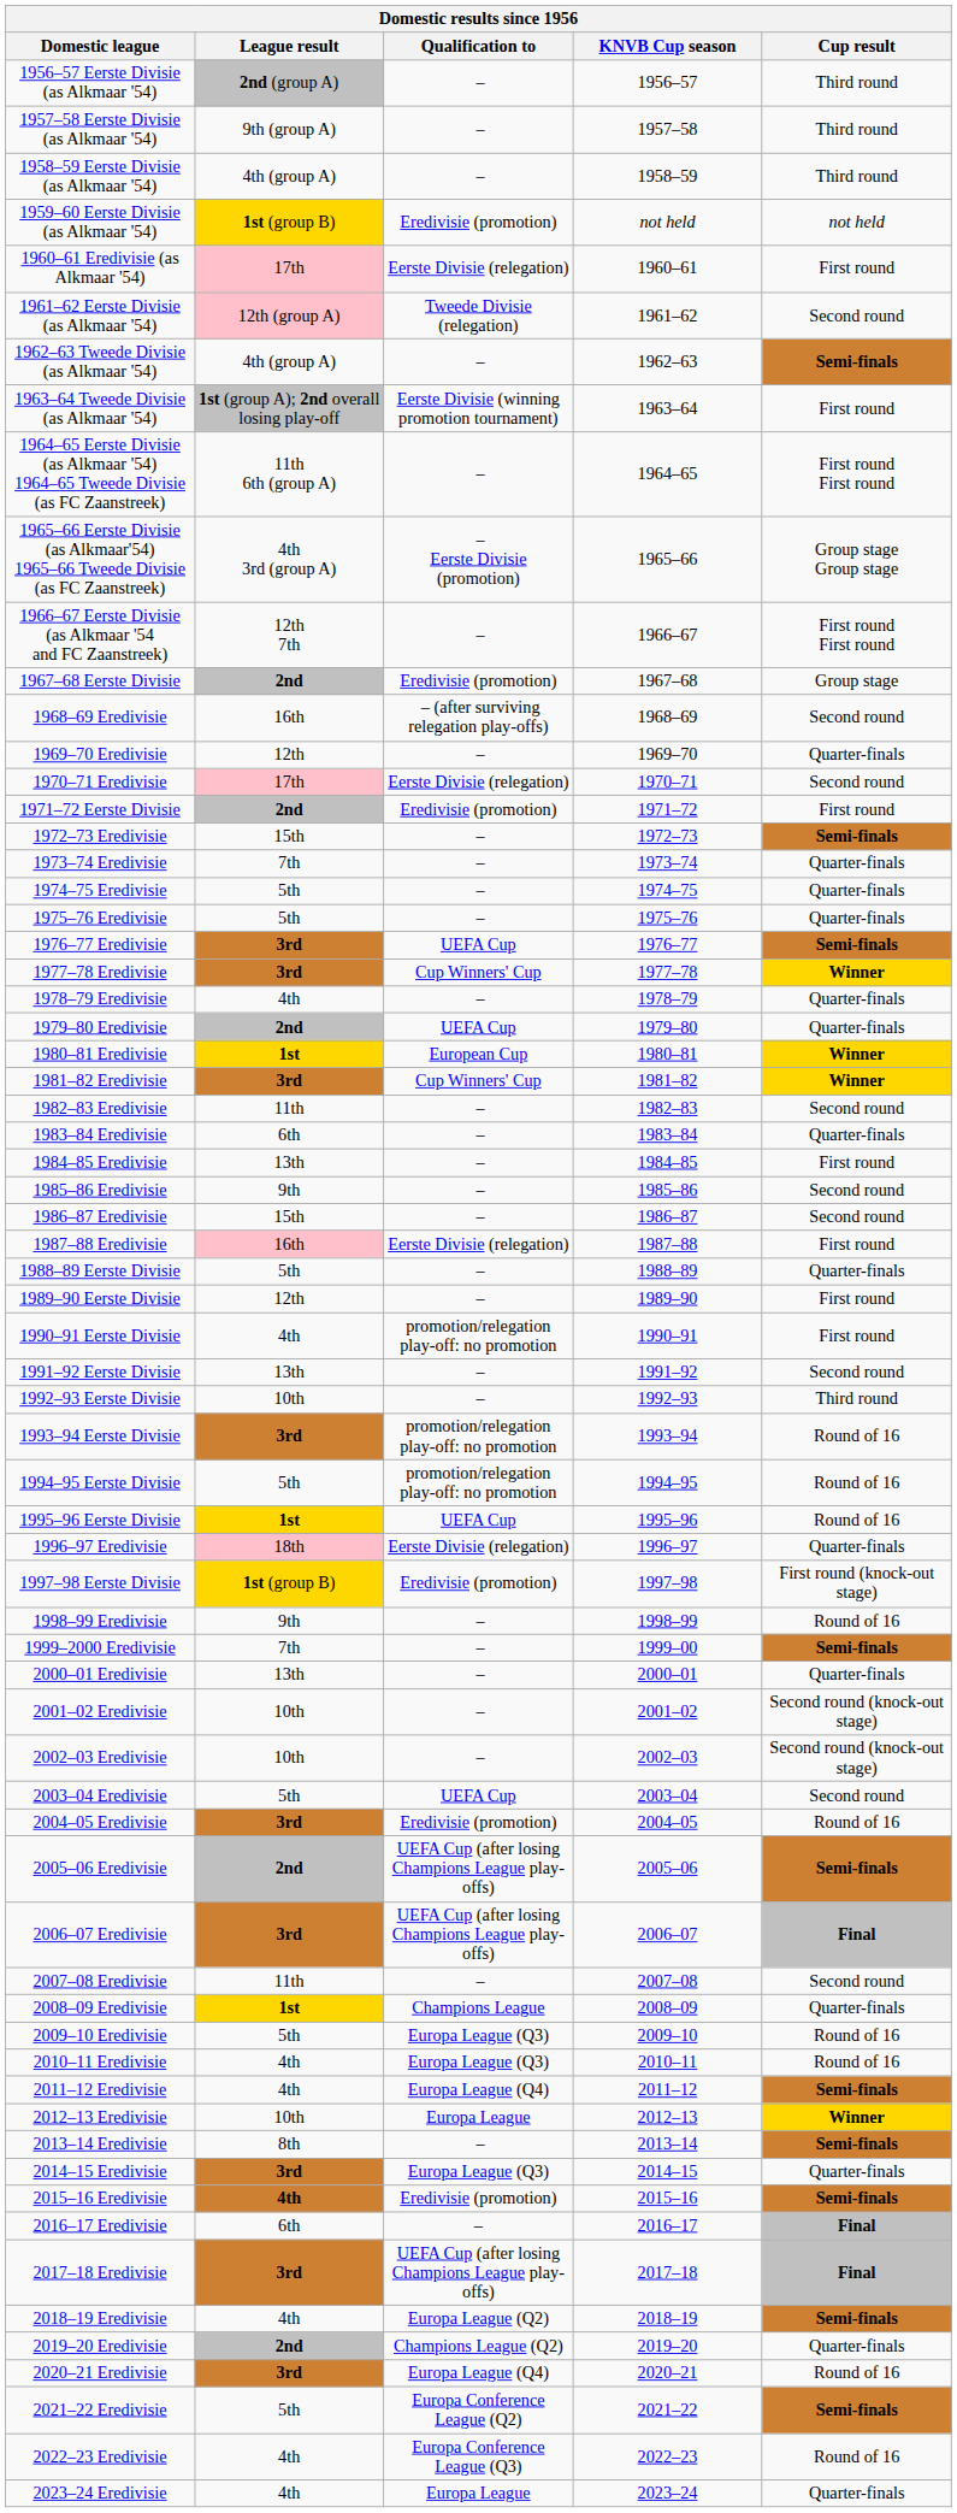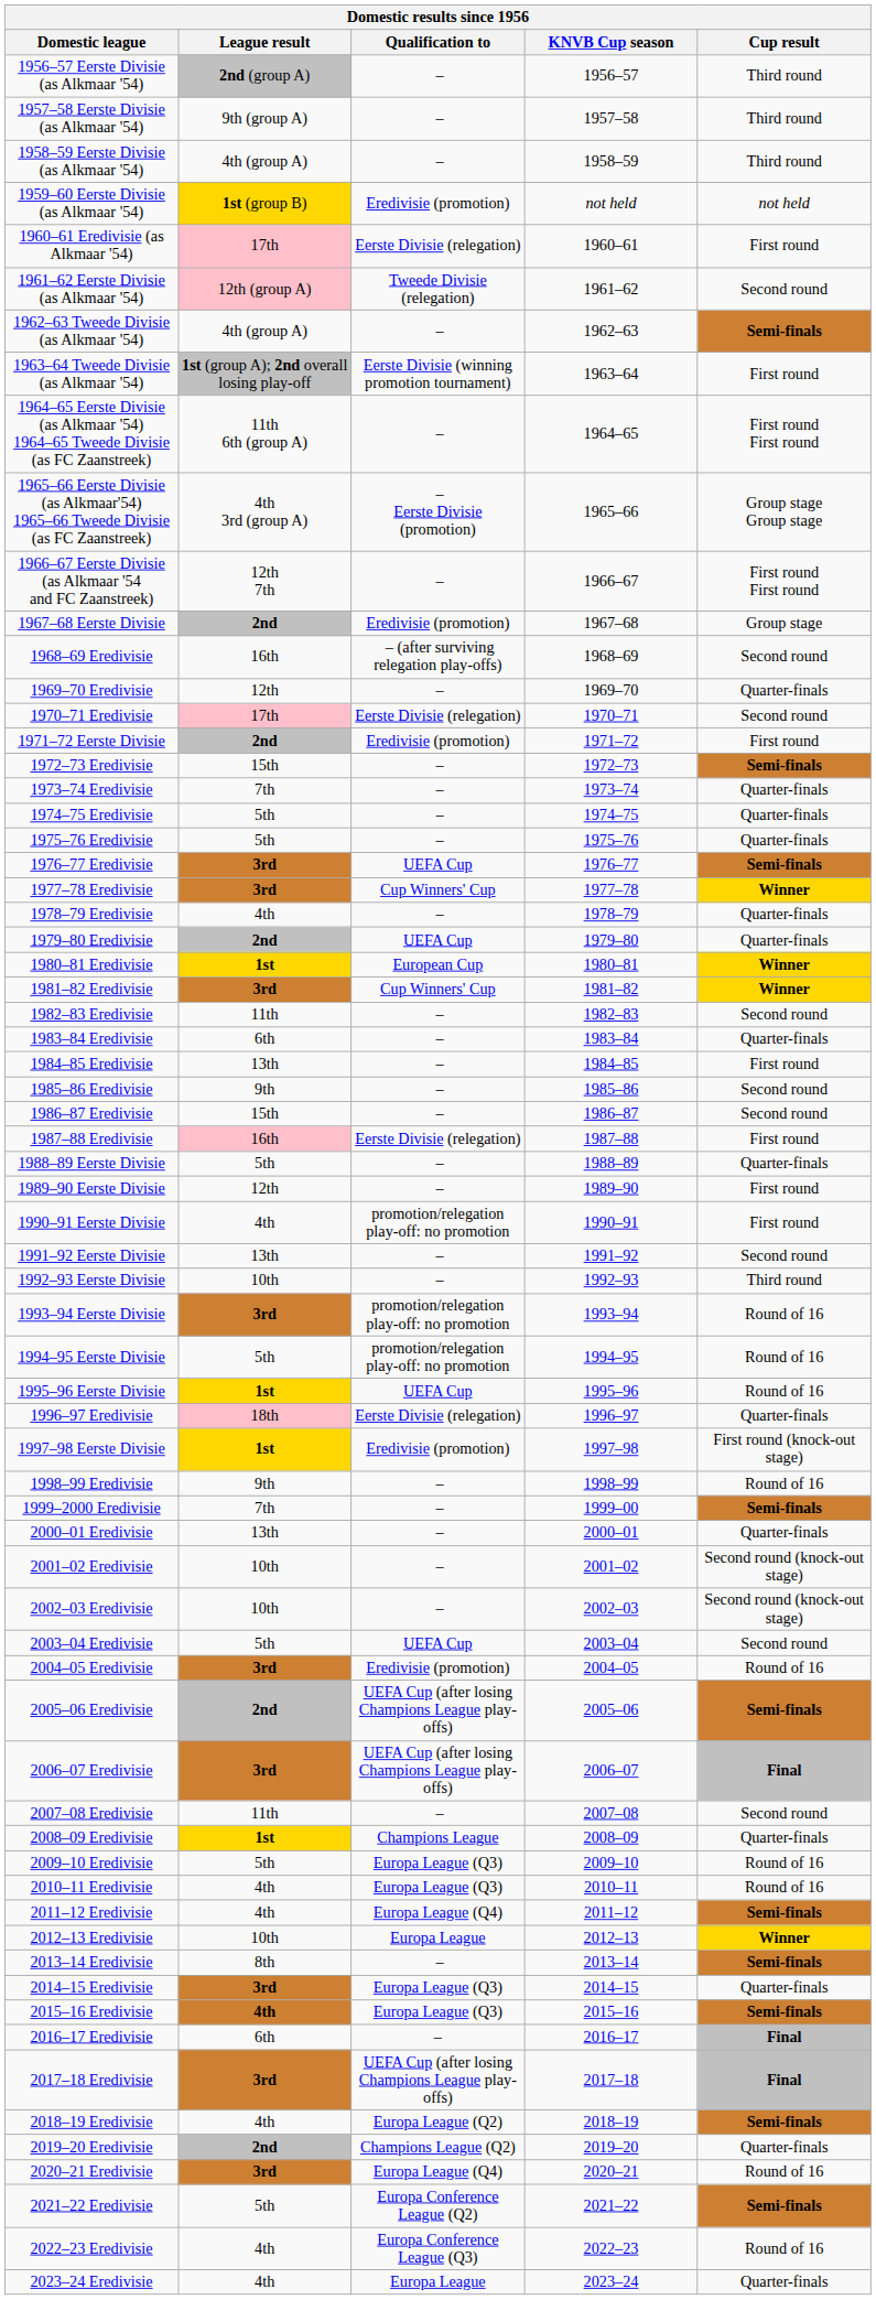 <table class="wikitable collapsible collapsed" style="width: 100%; text-align: center;">
 <tr>
 <th colspan=5>Domestic results since 1956</th>
 </tr>
 <tr>
 <th width="20%">Domestic league</th>
 <th width="20%">League result</th>
 <th width="20%">Qualification to</th>
 <th width="20%"><a href='#'>KNVB Cup</a> season</th>
 <th width="20%">Cup result</th>
 </tr>
 <tr>
 <td><a href='#'>1956–57 Eerste Divisie</a> (as Alkmaar '54)</td>
 <td style="background: silver"><strong>2nd</strong> (group A)</td>
 <td> –</td>
 <td>1956–57</td>
 <td>Third round </td>
 </tr>
 <tr>
 <td><a href='#'>1957–58 Eerste Divisie</a> (as Alkmaar '54)</td>
 <td>9th (group A)</td>
 <td> –</td>
 <td>1957–58</td>
 <td>Third round </td>
 </tr>
 <tr>
 <td><a href='#'>1958–59 Eerste Divisie</a> (as Alkmaar '54)</td>
 <td>4th (group A)</td>
 <td> –</td>
 <td>1958–59</td>
 <td>Third round </td>
 </tr>
 <tr>
 <td><a href='#'>1959–60 Eerste Divisie</a> (as Alkmaar '54)</td>
 <td style="background: gold"><strong>1st</strong> (group B)</td>
 <td><a href='#'>Eredivisie</a> (promotion)</td>
 <td><em>not held</em></td>
 <td><em>not held</em></td>
 </tr>
 <tr>
 <td><a href='#'>1960–61 Eredivisie</a> (as Alkmaar '54)</td>
 <td style="background: pink">17th</td>
 <td><a href='#'>Eerste Divisie</a> (relegation)</td>
 <td>1960–61</td>
 <td>First round </td>
 </tr>
 <tr>
 <td><a href='#'>1961–62 Eerste Divisie</a> (as Alkmaar '54)</td>
 <td style="background: pink">12th (group A)</td>
 <td><a href='#'>Tweede Divisie</a> (relegation)</td>
 <td>1961–62</td>
 <td>Second round </td>
 </tr>
 <tr>
 <td><a href='#'>1962–63 Tweede Divisie</a> (as Alkmaar '54)</td>
 <td>4th (group A)</td>
 <td> –</td>
 <td>1962–63</td>
 <td style="background: #CD7F32"><strong>Semi-finals</strong> </td>
 </tr>
 <tr>
 <td><a href='#'>1963–64 Tweede Divisie</a> (as Alkmaar '54)</td>
 <td style="background: silver"><strong>1st</strong> (group A); <strong>2nd</strong> overall losing play-off</td>
 <td><a href='#'>Eerste Divisie</a> (winning promotion tournament)</td>
 <td>1963–64</td>
 <td>First round </td>
 </tr>
 <tr>
 <td><a href='#'>1964–65 Eerste Divisie</a> (as Alkmaar '54) <br> <a href='#'>1964–65 Tweede Divisie</a> (as FC Zaanstreek)</td>
 <td>11th <br> 6th (group A)</td>
 <td> –</td>
 <td>1964–65</td>
 <td>First round   <br> First round </td>
 </tr>
 <tr>
 <td><a href='#'>1965–66 Eerste Divisie</a> (as Alkmaar'54) <br> <a href='#'>1965–66 Tweede Divisie</a> (as FC Zaanstreek)</td>
 <td>4th <br> 3rd (group A)</td>
 <td> – <br> <a href='#'>Eerste Divisie</a> (promotion)</td>
 <td>1965–66</td>
 <td>Group stage  <br> Group stage </td>
 </tr>
 <tr>
 <td><a href='#'>1966–67 Eerste Divisie</a> (as Alkmaar '54 <br> and FC Zaanstreek)</td>
 <td>12th <br> 7th</td>
 <td> –</td>
 <td>1966–67</td>
 <td>First round   <br> First round </td>
 </tr>
 <tr>
 <td><a href='#'>1967–68 Eerste Divisie</a></td>
 <td style="background: silver"><strong>2nd</strong></td>
 <td><a href='#'>Eredivisie</a> (promotion)</td>
 <td>1967–68</td>
 <td>Group stage </td>
 </tr>
 <tr>
 <td><a href='#'>1968–69 Eredivisie</a></td>
 <td>16th</td>
 <td> – (after surviving relegation play-offs)</td>
 <td>1968–69</td>
 <td>Second round </td>
 </tr>
 <tr>
 <td><a href='#'>1969–70 Eredivisie</a></td>
 <td>12th</td>
 <td> –</td>
 <td>1969–70</td>
 <td>Quarter-finals </td>
 </tr>
 <tr>
 <td><a href='#'>1970–71 Eredivisie</a></td>
 <td style="background: pink">17th</td>
 <td><a href='#'>Eerste Divisie</a> (relegation)</td>
 <td><a href='#'>1970–71</a></td>
 <td>Second round</td>
 </tr>
 <tr>
 <td><a href='#'>1971–72 Eerste Divisie</a></td>
 <td style="background: silver"><strong>2nd</strong></td>
 <td><a href='#'>Eredivisie</a> (promotion)</td>
 <td><a href='#'>1971–72</a></td>
 <td>First round</td>
 </tr>
 <tr>
 <td><a href='#'>1972–73 Eredivisie</a></td>
 <td>15th</td>
 <td> –</td>
 <td><a href='#'>1972–73</a></td>
 <td style="background: #CD7F32"><strong>Semi-finals</strong></td>
 </tr>
 <tr>
 <td><a href='#'>1973–74 Eredivisie</a></td>
 <td>7th</td>
 <td> –</td>
 <td><a href='#'>1973–74</a></td>
 <td>Quarter-finals</td>
 </tr>
 <tr>
 <td><a href='#'>1974–75 Eredivisie</a></td>
 <td>5th</td>
 <td> –</td>
 <td><a href='#'>1974–75</a></td>
 <td>Quarter-finals</td>
 </tr>
 <tr>
 <td><a href='#'>1975–76 Eredivisie</a></td>
 <td>5th</td>
 <td> –</td>
 <td><a href='#'>1975–76</a></td>
 <td>Quarter-finals</td>
 </tr>
 <tr>
 <td><a href='#'>1976–77 Eredivisie</a></td>
 <td style="background: #CD7F32"><strong>3rd</strong></td>
 <td><a href='#'>UEFA Cup</a></td>
 <td><a href='#'>1976–77</a></td>
 <td style="background: #CD7F32"><strong>Semi-finals</strong></td>
 </tr>
 <tr>
 <td><a href='#'>1977–78 Eredivisie</a></td>
 <td style="background: #CD7F32"><strong>3rd</strong></td>
 <td><a href='#'>Cup Winners' Cup</a></td>
 <td><a href='#'>1977–78</a></td>
 <td style="background: gold"><strong>Winner</strong></td>
 </tr>
 <tr>
 <td><a href='#'>1978–79 Eredivisie</a></td>
 <td>4th</td>
 <td> –</td>
 <td><a href='#'>1978–79</a></td>
 <td>Quarter-finals</td>
 </tr>
 <tr>
 <td><a href='#'>1979–80 Eredivisie</a></td>
 <td style="background: silver"><strong>2nd</strong></td>
 <td><a href='#'>UEFA Cup</a></td>
 <td><a href='#'>1979–80</a></td>
 <td>Quarter-finals</td>
 </tr>
 <tr>
 <td><a href='#'>1980–81 Eredivisie</a></td>
 <td style="background: gold"><strong>1st</strong></td>
 <td><a href='#'>European Cup</a></td>
 <td><a href='#'>1980–81</a></td>
 <td style="background: gold"><strong>Winner</strong></td>
 </tr>
 <tr>
 <td><a href='#'>1981–82 Eredivisie</a></td>
 <td style="background: #CD7F32"><strong>3rd</strong></td>
 <td><a href='#'>Cup Winners' Cup</a></td>
 <td><a href='#'>1981–82</a></td>
 <td style="background: gold"><strong>Winner</strong></td>
 </tr>
 <tr>
 <td><a href='#'>1982–83 Eredivisie</a></td>
 <td>11th</td>
 <td> –</td>
 <td><a href='#'>1982–83</a></td>
 <td>Second round</td>
 </tr>
 <tr>
 <td><a href='#'>1983–84 Eredivisie</a></td>
 <td>6th</td>
 <td> –</td>
 <td><a href='#'>1983–84</a></td>
 <td>Quarter-finals</td>
 </tr>
 <tr>
 <td><a href='#'>1984–85 Eredivisie</a></td>
 <td>13th</td>
 <td> –</td>
 <td><a href='#'>1984–85</a></td>
 <td>First round</td>
 </tr>
 <tr>
 <td><a href='#'>1985–86 Eredivisie</a></td>
 <td>9th</td>
 <td> –</td>
 <td><a href='#'>1985–86</a></td>
 <td>Second round</td>
 </tr>
 <tr>
 <td><a href='#'>1986–87 Eredivisie</a></td>
 <td>15th</td>
 <td> –</td>
 <td><a href='#'>1986–87</a></td>
 <td>Second round</td>
 </tr>
 <tr>
 <td><a href='#'>1987–88 Eredivisie</a></td>
 <td style="background: pink">16th</td>
 <td><a href='#'>Eerste Divisie</a> (relegation)</td>
 <td><a href='#'>1987–88</a></td>
 <td>First round</td>
 </tr>
 <tr>
 <td><a href='#'>1988–89 Eerste Divisie</a></td>
 <td>5th</td>
 <td> –</td>
 <td><a href='#'>1988–89</a></td>
 <td>Quarter-finals</td>
 </tr>
 <tr>
 <td><a href='#'>1989–90 Eerste Divisie</a></td>
 <td>12th</td>
 <td> –</td>
 <td><a href='#'>1989–90</a></td>
 <td>First round</td>
 </tr>
 <tr>
 <td><a href='#'>1990–91 Eerste Divisie</a></td>
 <td>4th</td>
 <td>promotion/relegation play-off: no promotion</td>
 <td><a href='#'>1990–91</a></td>
 <td>First round</td>
 </tr>
 <tr>
 <td><a href='#'>1991–92 Eerste Divisie</a></td>
 <td>13th</td>
 <td> –</td>
 <td><a href='#'>1991–92</a></td>
 <td>Second round</td>
 </tr>
 <tr>
 <td><a href='#'>1992–93 Eerste Divisie</a></td>
 <td>10th</td>
 <td> –</td>
 <td><a href='#'>1992–93</a></td>
 <td>Third round</td>
 </tr>
 <tr>
 <td><a href='#'>1993–94 Eerste Divisie</a></td>
 <td style="background: #CD7F32"><strong>3rd</strong></td>
 <td>promotion/relegation play-off: no promotion</td>
 <td><a href='#'>1993–94</a></td>
 <td>Round of 16</td>
 </tr>
 <tr>
 <td><a href='#'>1994–95 Eerste Divisie</a></td>
 <td>5th</td>
 <td>promotion/relegation play-off: no promotion</td>
 <td><a href='#'>1994–95</a></td>
 <td>Round of 16</td>
 </tr>
 <tr>
 <td><a href='#'>1995–96 Eerste Divisie</a></td>
 <td style="background: gold"><strong>1st</strong></td>
 <td><a href='#'>UEFA Cup</a></td>
 <td><a href='#'>1995–96</a></td>
 <td>Round of 16</td>
 </tr>
 <tr>
 <td><a href='#'>1996–97 Eredivisie</a></td>
 <td style="background: pink">18th</td>
 <td><a href='#'>Eerste Divisie</a> (relegation)</td>
 <td><a href='#'>1996–97</a></td>
 <td>Quarter-finals</td>
 </tr>
 <tr>
 <td><a href='#'>1997–98 Eerste Divisie</a></td>
-<td style="background: gold"><strong>1st</strong> (group B)</td>
+<td style="background: gold"><strong>1st</strong></td>
 <td><a href='#'>Eredivisie</a> (promotion)</td>
 <td><a href='#'>1997–98</a></td>
 <td>First round (knock-out stage)</td>
 </tr>
 <tr>
 <td><a href='#'>1998–99 Eredivisie</a></td>
 <td>9th</td>
 <td> –</td>
 <td><a href='#'>1998–99</a></td>
 <td>Round of 16</td>
 </tr>
 <tr>
 <td><a href='#'>1999–2000 Eredivisie</a></td>
 <td>7th</td>
 <td> –</td>
 <td><a href='#'>1999–00</a></td>
 <td style="background: #CD7F32"><strong>Semi-finals</strong></td>
 </tr>
 <tr>
 <td><a href='#'>2000–01 Eredivisie</a></td>
 <td>13th</td>
 <td> –</td>
 <td><a href='#'>2000–01</a></td>
 <td>Quarter-finals</td>
 </tr>
 <tr>
 <td><a href='#'>2001–02 Eredivisie</a></td>
 <td>10th</td>
 <td> –</td>
 <td><a href='#'>2001–02</a></td>
 <td>Second round (knock-out stage)</td>
 </tr>
 <tr>
 <td><a href='#'>2002–03 Eredivisie</a></td>
 <td>10th</td>
 <td> –</td>
 <td><a href='#'>2002–03</a></td>
 <td>Second round (knock-out stage)</td>
 </tr>
 <tr>
 <td><a href='#'>2003–04 Eredivisie</a></td>
 <td>5th</td>
 <td><a href='#'>UEFA Cup</a></td>
 <td><a href='#'>2003–04</a></td>
 <td>Second round</td>
 </tr>
 <tr>
 <td><a href='#'>2004–05 Eredivisie</a></td>
 <td style="background: #CD7F32"><strong>3rd</strong></td>
 <td><a href='#'>Eredivisie</a> (promotion)</td>
 <td><a href='#'>2004–05</a></td>
 <td>Round of 16</td>
 </tr>
 <tr>
 <td><a href='#'>2005–06 Eredivisie</a></td>
 <td style="background: silver"><strong>2nd</strong></td>
 <td><a href='#'>UEFA Cup</a> (after losing <a href='#'>Champions League</a> play-offs)</td>
 <td><a href='#'>2005–06</a></td>
 <td style="background: #CD7F32"><strong>Semi-finals</strong></td>
 </tr>
 <tr>
 <td><a href='#'>2006–07 Eredivisie</a></td>
 <td style="background: #CD7F32"><strong>3rd</strong></td>
 <td><a href='#'>UEFA Cup</a> (after losing <a href='#'>Champions League</a> play-offs)</td>
 <td><a href='#'>2006–07</a></td>
 <td style="background: silver"><strong>Final</strong></td>
 </tr>
 <tr>
 <td><a href='#'>2007–08 Eredivisie</a></td>
 <td>11th</td>
 <td> –</td>
 <td><a href='#'>2007–08</a></td>
 <td>Second round</td>
 </tr>
 <tr>
 <td><a href='#'>2008–09 Eredivisie</a></td>
 <td style="background: gold"><strong>1st</strong></td>
 <td><a href='#'>Champions League</a></td>
 <td><a href='#'>2008–09</a></td>
 <td>Quarter-finals</td>
 </tr>
 <tr>
 <td><a href='#'>2009–10 Eredivisie</a></td>
 <td>5th</td>
 <td><a href='#'>Europa League</a> (Q3)</td>
 <td><a href='#'>2009–10</a></td>
 <td>Round of 16</td>
 </tr>
 <tr>
 <td><a href='#'>2010–11 Eredivisie</a></td>
 <td>4th</td>
 <td><a href='#'>Europa League</a> (Q3)</td>
 <td><a href='#'>2010–11</a></td>
 <td>Round of 16</td>
 </tr>
 <tr>
 <td><a href='#'>2011–12 Eredivisie</a></td>
 <td>4th</td>
 <td><a href='#'>Europa League</a> (Q4)</td>
 <td><a href='#'>2011–12</a></td>
 <td style="background: #CD7F32"><strong>Semi-finals</strong></td>
 </tr>
 <tr>
 <td><a href='#'>2012–13 Eredivisie</a></td>
 <td>10th</td>
 <td><a href='#'>Europa League</a></td>
 <td><a href='#'>2012–13</a></td>
 <td style="background: gold"><strong>Winner</strong></td>
 </tr>
 <tr>
 <td><a href='#'>2013–14 Eredivisie</a></td>
 <td>8th</td>
 <td> –</td>
 <td><a href='#'>2013–14</a></td>
 <td style="background: #CD7F32"><strong>Semi-finals</strong></td>
 </tr>
 <tr>
 <td><a href='#'>2014–15 Eredivisie</a></td>
 <td style="background: #CD7F32"><strong>3rd</strong></td>
 <td><a href='#'>Europa League</a> (Q3)</td>
 <td><a href='#'>2014–15</a></td>
 <td>Quarter-finals</td>
 </tr>
 <tr>
 <td><a href='#'>2015–16 Eredivisie</a></td>
 <td style="background: #CD7F32"><strong>4th</strong></td>
-<td><a href='#'>Eredivisie</a> (promotion)</td>
+<td><a href='#'>Europa League</a> (Q3)</td>
 <td><a href='#'>2015–16</a></td>
 <td style="background: #CD7F32"><strong>Semi-finals</strong></td>
 </tr>
 <tr>
 <td><a href='#'>2016–17 Eredivisie</a></td>
 <td>6th</td>
 <td>–</td>
 <td><a href='#'>2016–17</a></td>
 <td style="background: silver"><strong>Final</strong></td>
 </tr>
 <tr>
 <td><a href='#'>2017–18 Eredivisie</a></td>
 <td style="background: #CD7F32"><strong>3rd</strong></td>
 <td><a href='#'>UEFA Cup</a> (after losing <a href='#'>Champions League</a> play-offs)</td>
 <td><a href='#'>2017–18</a></td>
 <td style="background: silver"><strong>Final</strong></td>
 </tr>
 <tr>
 <td><a href='#'>2018–19 Eredivisie</a></td>
 <td>4th</td>
 <td><a href='#'>Europa League</a> (Q2)</td>
 <td><a href='#'>2018–19</a></td>
 <td style="background: #CD7F32"><strong>Semi-finals</strong></td>
 </tr>
 <tr>
 <td><a href='#'>2019–20 Eredivisie</a></td>
 <td style="background: silver"><strong>2nd</strong></td>
 <td><a href='#'>Champions League</a> (Q2)</td>
 <td><a href='#'>2019–20</a></td>
 <td>Quarter-finals</td>
 </tr>
 <tr>
 <td><a href='#'>2020–21 Eredivisie</a></td>
 <td style="background: #CD7F32"><strong>3rd</strong></td>
 <td><a href='#'>Europa League</a> (Q4)</td>
 <td><a href='#'>2020–21</a></td>
 <td>Round of 16</td>
 </tr>
 <tr>
 <td><a href='#'>2021–22 Eredivisie</a></td>
 <td>5th</td>
 <td><a href='#'>Europa Conference League</a> (Q2)</td>
 <td><a href='#'>2021–22</a></td>
 <td style="background: #CD7F32"><strong>Semi-finals</strong></td>
 </tr>
 <tr>
 <td><a href='#'>2022–23 Eredivisie</a></td>
 <td>4th</td>
 <td><a href='#'>Europa Conference League</a> (Q3)</td>
 <td><a href='#'>2022–23</a></td>
 <td>Round of 16</td>
 </tr>
 <tr>
 <td><a href='#'>2023–24 Eredivisie</a></td>
 <td>4th</td>
 <td><a href='#'>Europa League</a></td>
 <td><a href='#'>2023–24</a></td>
 <td>Quarter-finals</td>
 </tr>
 </table>
